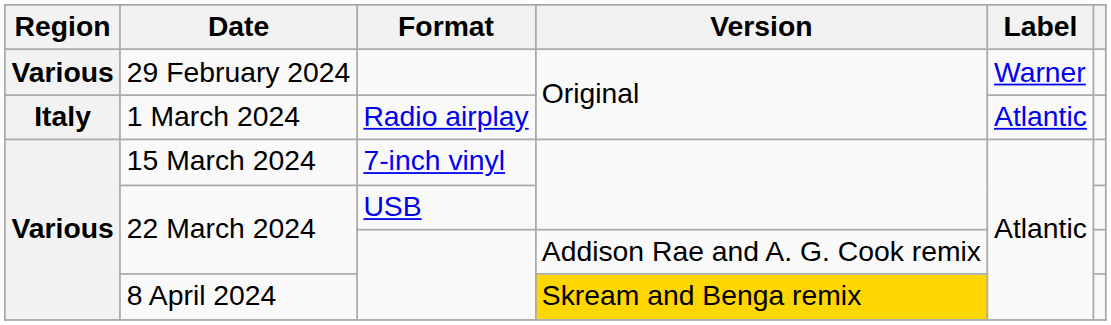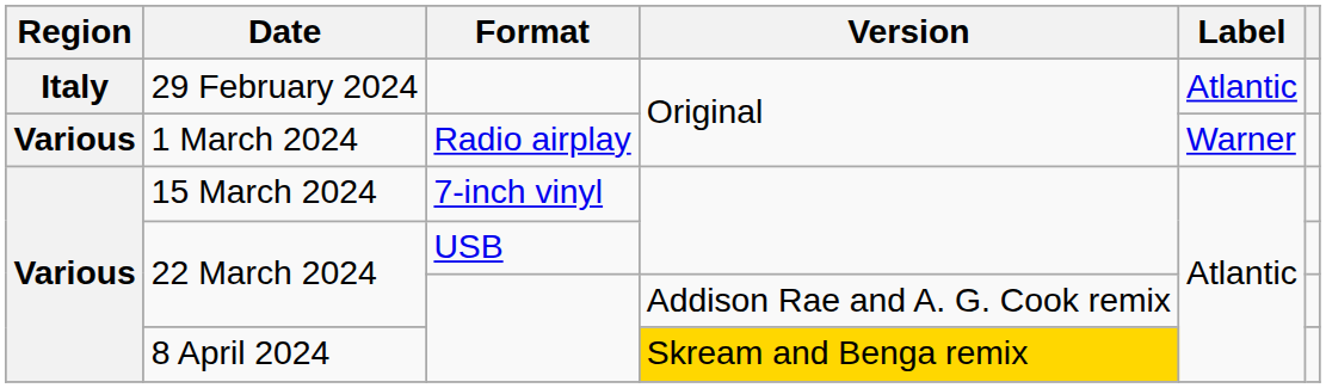 <table class="wikitable plainrowheaders">
 <tr>
 <th scope="col">Region</th>
 <th scope="col">Date</th>
 <th scope="col">Format</th>
 <th scope="col">Version</th>
 <th scope="col">Label</th>
 <th scope="col"></th>
 </tr>
 <tr>
-<th scope="row">Various</th>
+<th scope="row">Italy</th>
 <td>29 February 2024</td>
 <td></td>
 <td rowspan="2">Original</td>
-<td><a href='#'>Warner</a></td>
+<td><a href='#'>Atlantic</a></td>
 <td style="text-align:center"></td>
 </tr>
 <tr>
-<th scope="row">Italy</th>
+<th scope="row">Various</th>
 <td>1 March 2024</td>
 <td><a href='#'>Radio airplay</a></td>
-<td><a href='#'>Atlantic</a></td>
+<td><a href='#'>Warner</a></td>
 <td style="text-align:center"></td>
 </tr>
 <tr>
 <th scope="row" rowspan="4">Various</th>
 <td>15 March 2024</td>
 <td><a href='#'>7-inch vinyl</a></td>
 <td rowspan="2"></td>
 <td rowspan="4">Atlantic</td>
 <td style="text-align:center"></td>
 </tr>
 <tr>
 <td rowspan="2">22 March 2024</td>
 <td><a href='#'>USB</a></td>
 <td style="text-align:center"></td>
 </tr>
 <tr>
 <td rowspan="2"></td>
 <td>Addison Rae and A. G. Cook remix</td>
 <td style="text-align:center"></td>
 </tr>
 <tr>
 <td>8 April 2024</td>
 <td style="background: gold;">Skream and Benga remix</td>
 <td style="text-align:center"></td>
 </tr>
 </table>
